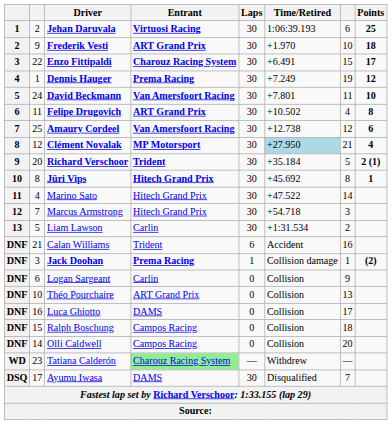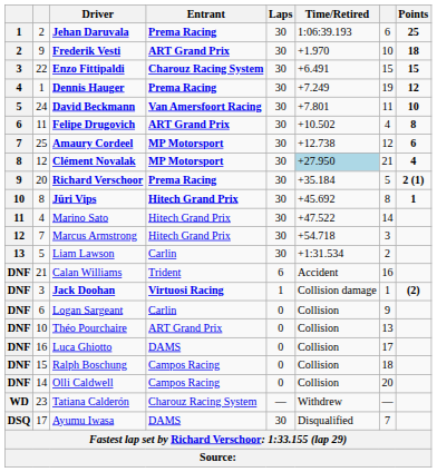 <table class="wikitable" style="font-size:85%">
 <tr>
 <th scope="col"></th>
 <th scope="col"></th>
 <th scope="col">Driver</th>
 <th scope="col">Entrant</th>
 <th scope="col">Laps</th>
 <th scope="col">Time/Retired</th>
 <th scope="col"></th>
 <th scope="col">Points</th>
 </tr>
 <tr>
 <th>1</th>
 <td align="center">2</td>
 <td> <strong><a href='#'>Jehan Daruvala</a></strong></td>
-<td><strong><a href='#'>Virtuosi Racing</a></strong></td>
+<td><strong><a href='#'>Prema Racing</a></strong></td>
 <td align="center">30</td>
 <td>1:06:39.193</td>
 <td align="center">6</td>
 <td align="center"><strong>25</strong></td>
 </tr>
 <tr>
 <th>2</th>
 <td align="center">9</td>
 <td> <strong><a href='#'>Frederik Vesti</a></strong></td>
 <td><strong><a href='#'>ART Grand Prix</a></strong></td>
 <td align="center">30</td>
 <td>+1.970</td>
 <td align="center">10</td>
 <td align="center"><strong>18</strong></td>
 </tr>
 <tr>
 <th>3</th>
 <td align="center">22</td>
 <td> <strong><a href='#'>Enzo Fittipaldi</a></strong></td>
 <td><strong><a href='#'>Charouz Racing System</a></strong></td>
 <td align="center">30</td>
 <td>+6.491</td>
 <td align="center">15</td>
-<td align="center"><strong>17</strong></td>
+<td align="center"><strong>15</strong></td>
 </tr>
 <tr>
 <th>4</th>
 <td align="center">1</td>
 <td> <strong><a href='#'>Dennis Hauger</a></strong></td>
 <td><strong><a href='#'>Prema Racing</a></strong></td>
 <td align="center">30</td>
 <td>+7.249</td>
 <td align="center">19</td>
 <td align="center"><strong>12</strong></td>
 </tr>
 <tr>
 <th>5</th>
 <td align="center">24</td>
 <td> <strong><a href='#'>David Beckmann</a></strong></td>
 <td><strong><a href='#'>Van Amersfoort Racing</a></strong></td>
 <td align="center">30</td>
 <td>+7.801</td>
 <td align="center">11</td>
 <td align="center"><strong>10</strong></td>
 </tr>
 <tr>
 <th>6</th>
 <td align="center">11</td>
 <td> <strong><a href='#'>Felipe Drugovich</a></strong></td>
 <td><strong><a href='#'>ART Grand Prix</a></strong></td>
 <td align="center">30</td>
 <td>+10.502</td>
 <td align="center">4</td>
 <td align="center"><strong>8</strong></td>
 </tr>
 <tr>
 <th>7</th>
 <td align="center">25</td>
 <td> <strong><a href='#'>Amaury Cordeel</a></strong></td>
-<td><strong><a href='#'>Van Amersfoort Racing</a></strong></td>
+<td><strong><a href='#'>MP Motorsport</a></strong></td>
 <td align="center">30</td>
 <td>+12.738</td>
 <td align="center">12</td>
 <td align="center"><strong>6</strong></td>
 </tr>
 <tr>
 <th>8</th>
 <td align="center">12</td>
 <td> <strong><a href='#'>Clément Novalak</a></strong></td>
 <td><strong><a href='#'>MP Motorsport</a></strong></td>
 <td align="center">30</td>
 <td style="background: lightblue;">+27.950</td>
 <td align="center">21</td>
 <td align="center"><strong>4</strong></td>
 </tr>
 <tr>
 <th>9</th>
 <td align="center">20</td>
 <td> <strong><a href='#'>Richard Verschoor</a></strong></td>
-<td><strong><a href='#'>Trident</a></strong></td>
+<td><strong><a href='#'>Prema Racing</a></strong></td>
 <td align="center">30</td>
 <td>+35.184</td>
 <td align="center">5</td>
 <td align="center"><strong>2 (1)</strong></td>
 </tr>
 <tr>
 <th>10</th>
 <td align="center">8</td>
 <td> <strong><a href='#'>Jüri Vips</a></strong></td>
 <td><strong><a href='#'>Hitech Grand Prix</a></strong></td>
 <td align="center">30</td>
 <td>+45.692</td>
 <td align="center">8</td>
 <td align="center"><strong>1</strong></td>
 </tr>
 <tr>
 <th>11</th>
 <td align="center">4</td>
 <td> <a href='#'>Marino Sato</a></td>
 <td><a href='#'>Hitech Grand Prix</a></td>
 <td align="center">30</td>
 <td>+47.522</td>
 <td align="center">14</td>
 <td align="center"></td>
 </tr>
 <tr>
 <th>12</th>
 <td align="center">7</td>
 <td> <a href='#'>Marcus Armstrong</a></td>
 <td><a href='#'>Hitech Grand Prix</a></td>
 <td align="center">30</td>
 <td>+54.718</td>
 <td align="center">3</td>
 <td align="center"></td>
 </tr>
 <tr>
 <th>13</th>
 <td align="center">5</td>
 <td> <a href='#'>Liam Lawson</a></td>
 <td><a href='#'>Carlin</a></td>
 <td align="center">30</td>
 <td>+1:31.534</td>
 <td align="center">2</td>
 <td align="center"></td>
 </tr>
 <tr>
 <th>DNF</th>
 <td align="center">21</td>
 <td> <a href='#'>Calan Williams</a></td>
 <td><a href='#'>Trident</a></td>
 <td align="center">6</td>
 <td>Accident</td>
 <td align="center">16</td>
 <td align="center"></td>
 </tr>
 <tr>
 <th>DNF</th>
 <td align="center">3</td>
 <td> <strong><a href='#'>Jack Doohan</a></strong></td>
-<td><strong><a href='#'>Prema Racing</a></strong></td>
+<td><strong><a href='#'>Virtuosi Racing</a></strong></td>
 <td align="center">1</td>
 <td>Collision damage</td>
 <td align="center">1</td>
 <td align="center"><strong>(2)</strong></td>
 </tr>
 <tr>
 <th>DNF</th>
 <td align="center">6</td>
 <td> <a href='#'>Logan Sargeant</a></td>
 <td><a href='#'>Carlin</a></td>
 <td align="center">0</td>
 <td>Collision</td>
 <td align="center">9</td>
 <td align="center"></td>
 </tr>
 <tr>
 <th>DNF</th>
 <td align="center">10</td>
 <td> <a href='#'>Théo Pourchaire</a></td>
 <td><a href='#'>ART Grand Prix</a></td>
 <td align="center">0</td>
 <td>Collision</td>
 <td align="center">13</td>
 <td align="center"></td>
 </tr>
 <tr>
 <th>DNF</th>
 <td align="center">16</td>
 <td> <a href='#'>Luca Ghiotto</a></td>
 <td><a href='#'>DAMS</a></td>
 <td align="center">0</td>
 <td>Collision</td>
 <td align="center">17</td>
 <td align="center"></td>
 </tr>
 <tr>
 <th>DNF</th>
 <td align="center">15</td>
 <td> <a href='#'>Ralph Boschung</a></td>
 <td><a href='#'>Campos Racing</a></td>
 <td align="center">0</td>
 <td>Collision</td>
 <td align="center">18</td>
 <td align="center"></td>
 </tr>
 <tr>
 <th>DNF</th>
 <td align="center">14</td>
 <td> <a href='#'>Olli Caldwell</a></td>
 <td><a href='#'>Campos Racing</a></td>
 <td align="center">0</td>
 <td>Collision</td>
 <td align="center">20</td>
 <td align="center"></td>
 </tr>
 <tr>
 <th>WD</th>
 <td align="center">23</td>
 <td> <a href='#'>Tatiana Calderón</a></td>
-<td style="background: lightgreen;"><a href='#'>Charouz Racing System</a></td>
+<td><a href='#'>Charouz Racing System</a></td>
 <td align="center">—</td>
 <td>Withdrew</td>
 <td align="center">—</td>
 <td align="center"></td>
 </tr>
 <tr>
 <th>DSQ</th>
 <td align="center">17</td>
 <td> <a href='#'>Ayumu Iwasa</a></td>
 <td><a href='#'>DAMS</a></td>
 <td align="center">30</td>
 <td>Disqualified</td>
 <td align="center">7</td>
 <td align="center"></td>
 </tr>
 <tr>
 <th colspan="8"><em>Fastest lap set by</em>  <a href='#'>Richard Verschoor</a><em>: 1:33.155 (lap 29)</em></th>
 </tr>
 <tr>
 <th colspan="8">Source:</th>
 </tr>
 </table>
